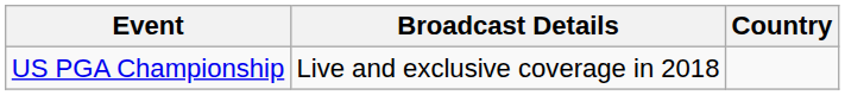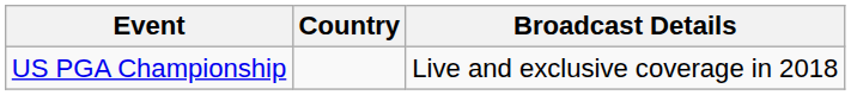 <table class="wikitable">
 <tr>
 <th>Event</th>
+<th>Country</th>
 <th>Broadcast Details</th>
-<th>Country</th>
 </tr>
 <tr>
 <td><a href='#'>US PGA Championship</a></td>
+<td></td>
 <td>Live and exclusive coverage in 2018</td>
-<td></td>
 </tr>
 </table>
